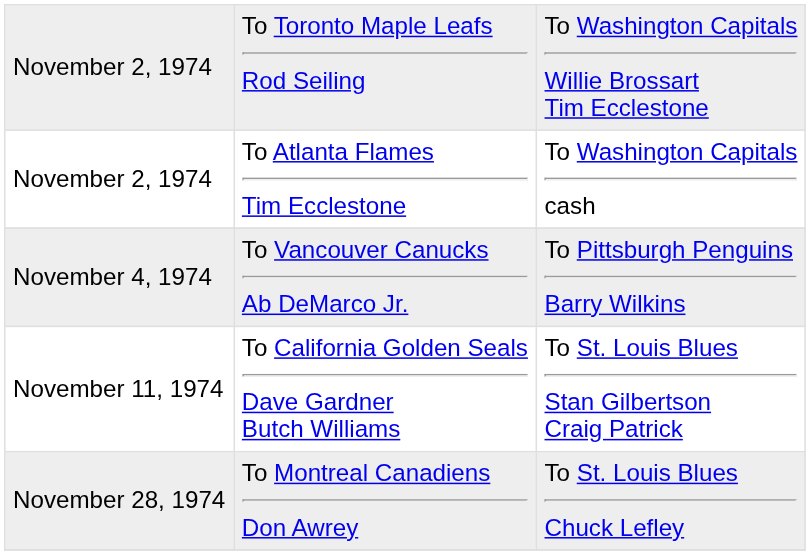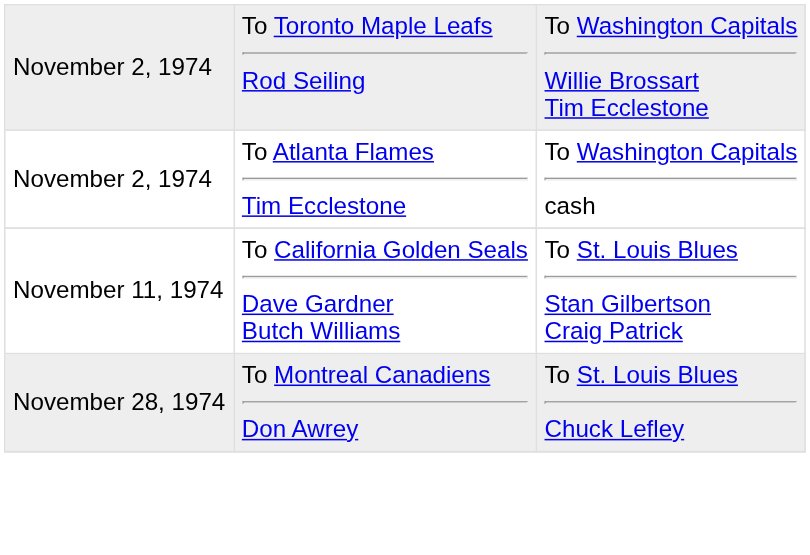 <table border=1 style="border-collapse:collapse" bordercolor="#DFDFDF"  cellpadding="5">
 <tr bgcolor="#eeeeee">
 <td>November 2, 1974</td>
 <td valign="top">To <a href='#'>Toronto Maple Leafs</a><hr><a href='#'>Rod Seiling</a></td>
 <td valign="top">To <a href='#'>Washington Capitals</a><hr><a href='#'>Willie Brossart</a><br><a href='#'>Tim Ecclestone</a></td>
 </tr>
 <tr>
 <td>November 2, 1974</td>
 <td valign="top">To <a href='#'>Atlanta Flames</a><hr><a href='#'>Tim Ecclestone</a></td>
 <td valign="top">To <a href='#'>Washington Capitals</a><hr>cash</td>
 </tr>
 <tr>
-</tr>
-<tr bgcolor="#eeeeee">
-<td>November 4, 1974</td>
-<td valign="top">To <a href='#'>Vancouver Canucks</a><hr><a href='#'>Ab DeMarco Jr.</a></td>
-<td valign="top">To <a href='#'>Pittsburgh Penguins</a><hr><a href='#'>Barry Wilkins</a></td>
 </tr>
 <tr>
 <td>November 11, 1974</td>
 <td valign="top">To <a href='#'>California Golden Seals</a><hr><a href='#'>Dave Gardner</a><br><a href='#'>Butch Williams</a></td>
 <td valign="top">To <a href='#'>St. Louis Blues</a><hr><a href='#'>Stan Gilbertson</a><br><a href='#'>Craig Patrick</a></td>
 </tr>
 <tr bgcolor="#eeeeee">
 <td>November 28, 1974</td>
 <td valign="top">To <a href='#'>Montreal Canadiens</a><hr><a href='#'>Don Awrey</a></td>
 <td valign="top">To <a href='#'>St. Louis Blues</a><hr><a href='#'>Chuck Lefley</a></td>
 </tr>
 <tr>
 </tr>
 </table>
